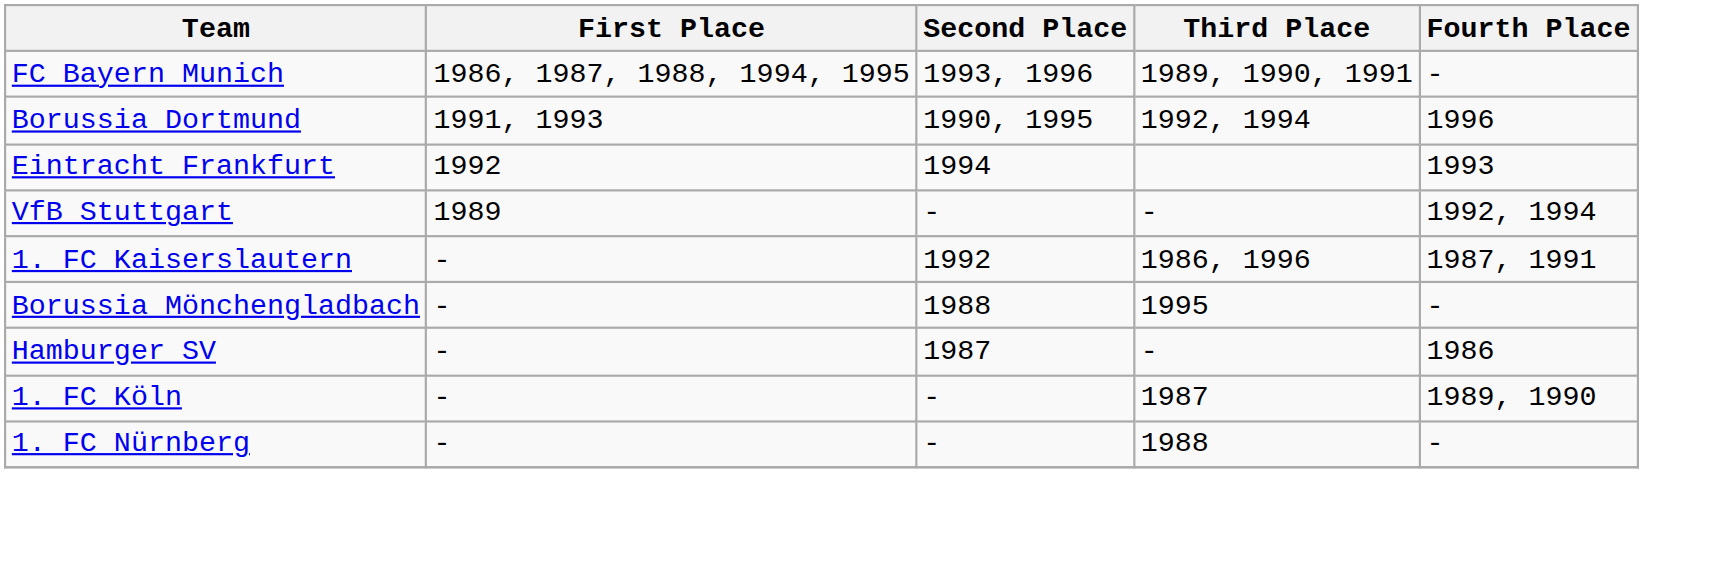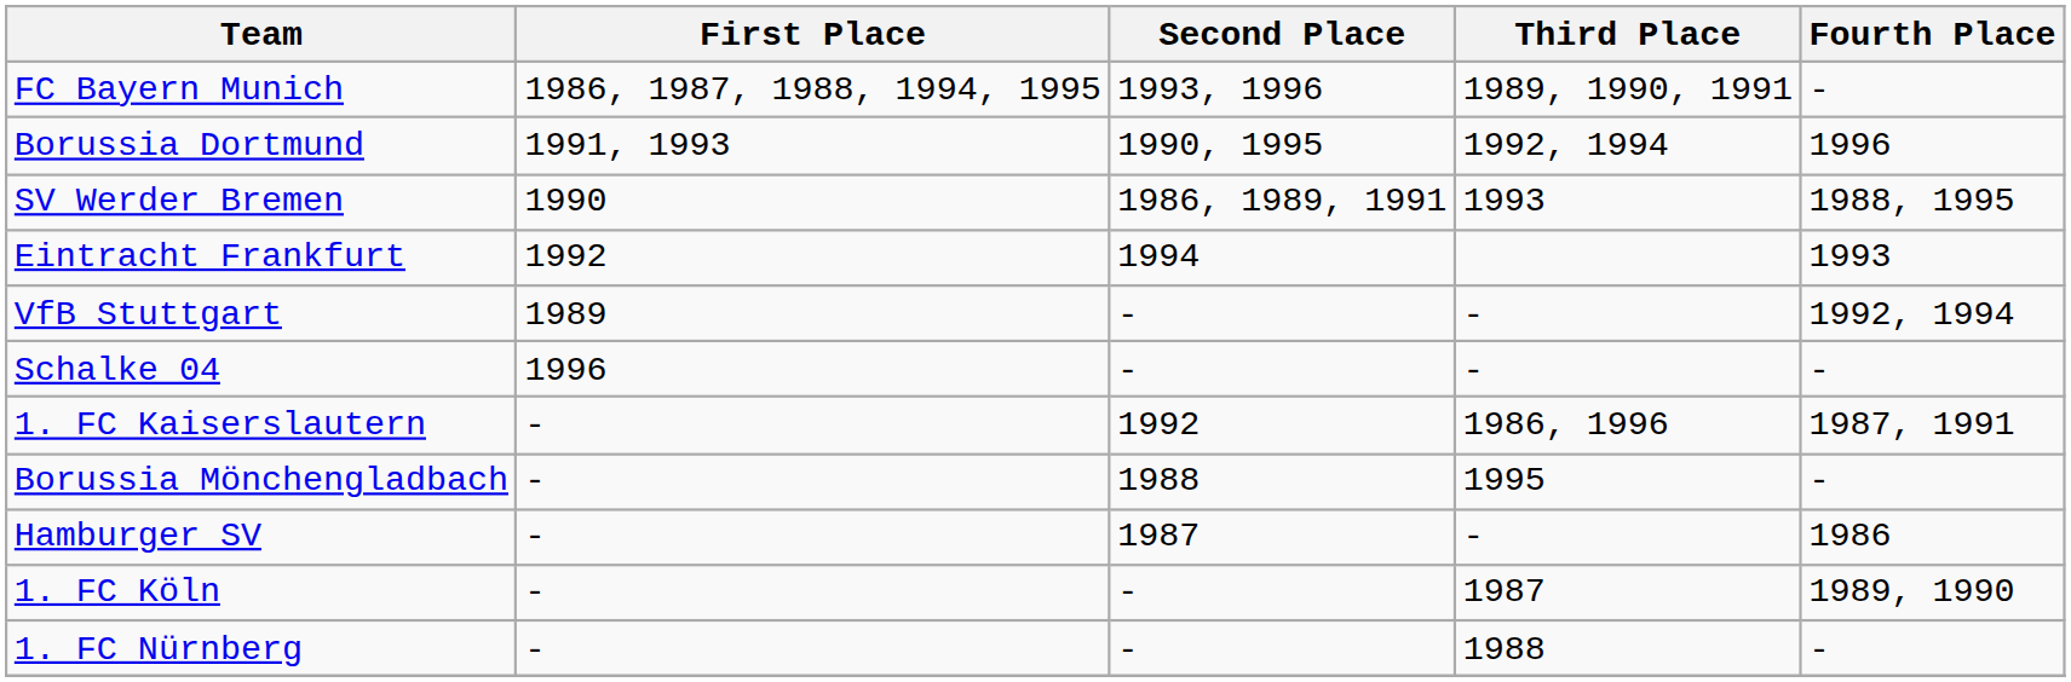 <table class="wikitable" align="center">
 <tr>
 <th>Team</th>
 <th>First Place</th>
 <th>Second Place</th>
 <th>Third Place</th>
 <th>Fourth Place</th>
 </tr>
 <tr>
 <td><a href='#'>FC Bayern Munich</a></td>
 <td>1986, 1987, 1988, 1994, 1995</td>
 <td>1993, 1996</td>
 <td>1989, 1990, 1991</td>
 <td>-</td>
 </tr>
 <tr>
 <td><a href='#'>Borussia Dortmund</a></td>
 <td>1991, 1993</td>
 <td>1990, 1995</td>
 <td>1992, 1994</td>
 <td>1996</td>
 </tr>
 <tr>
+<td><a href='#'>SV Werder Bremen</a></td>
+<td>1990</td>
+<td>1986, 1989, 1991</td>
+<td>1993</td>
+<td>1988, 1995</td>
+</tr>
+<tr>
 <td><a href='#'>Eintracht Frankfurt</a></td>
 <td>1992</td>
 <td>1994</td>
 <td></td>
 <td>1993</td>
 </tr>
 <tr>
 <td><a href='#'>VfB Stuttgart</a></td>
 <td>1989</td>
 <td>-</td>
 <td>-</td>
 <td>1992, 1994</td>
+</tr>
+<tr>
+<td><a href='#'>Schalke 04</a></td>
+<td>1996</td>
+<td>-</td>
+<td>-</td>
+<td>-</td>
 </tr>
 <tr>
 <td><a href='#'>1. FC Kaiserslautern</a></td>
 <td>-</td>
 <td>1992</td>
 <td>1986, 1996</td>
 <td>1987, 1991</td>
 </tr>
 <tr>
 <td><a href='#'>Borussia Mönchengladbach</a></td>
 <td>-</td>
 <td>1988</td>
 <td>1995</td>
 <td>-</td>
 </tr>
 <tr>
 <td><a href='#'>Hamburger SV</a></td>
 <td>-</td>
 <td>1987</td>
 <td>-</td>
 <td>1986</td>
 </tr>
 <tr>
 <td><a href='#'>1. FC Köln</a></td>
 <td>-</td>
 <td>-</td>
 <td>1987</td>
 <td>1989, 1990</td>
 </tr>
 <tr>
 <td><a href='#'>1. FC Nürnberg</a></td>
 <td>-</td>
 <td>-</td>
 <td>1988</td>
 <td>-</td>
 </tr>
 <tr>
 </tr>
 </table>
